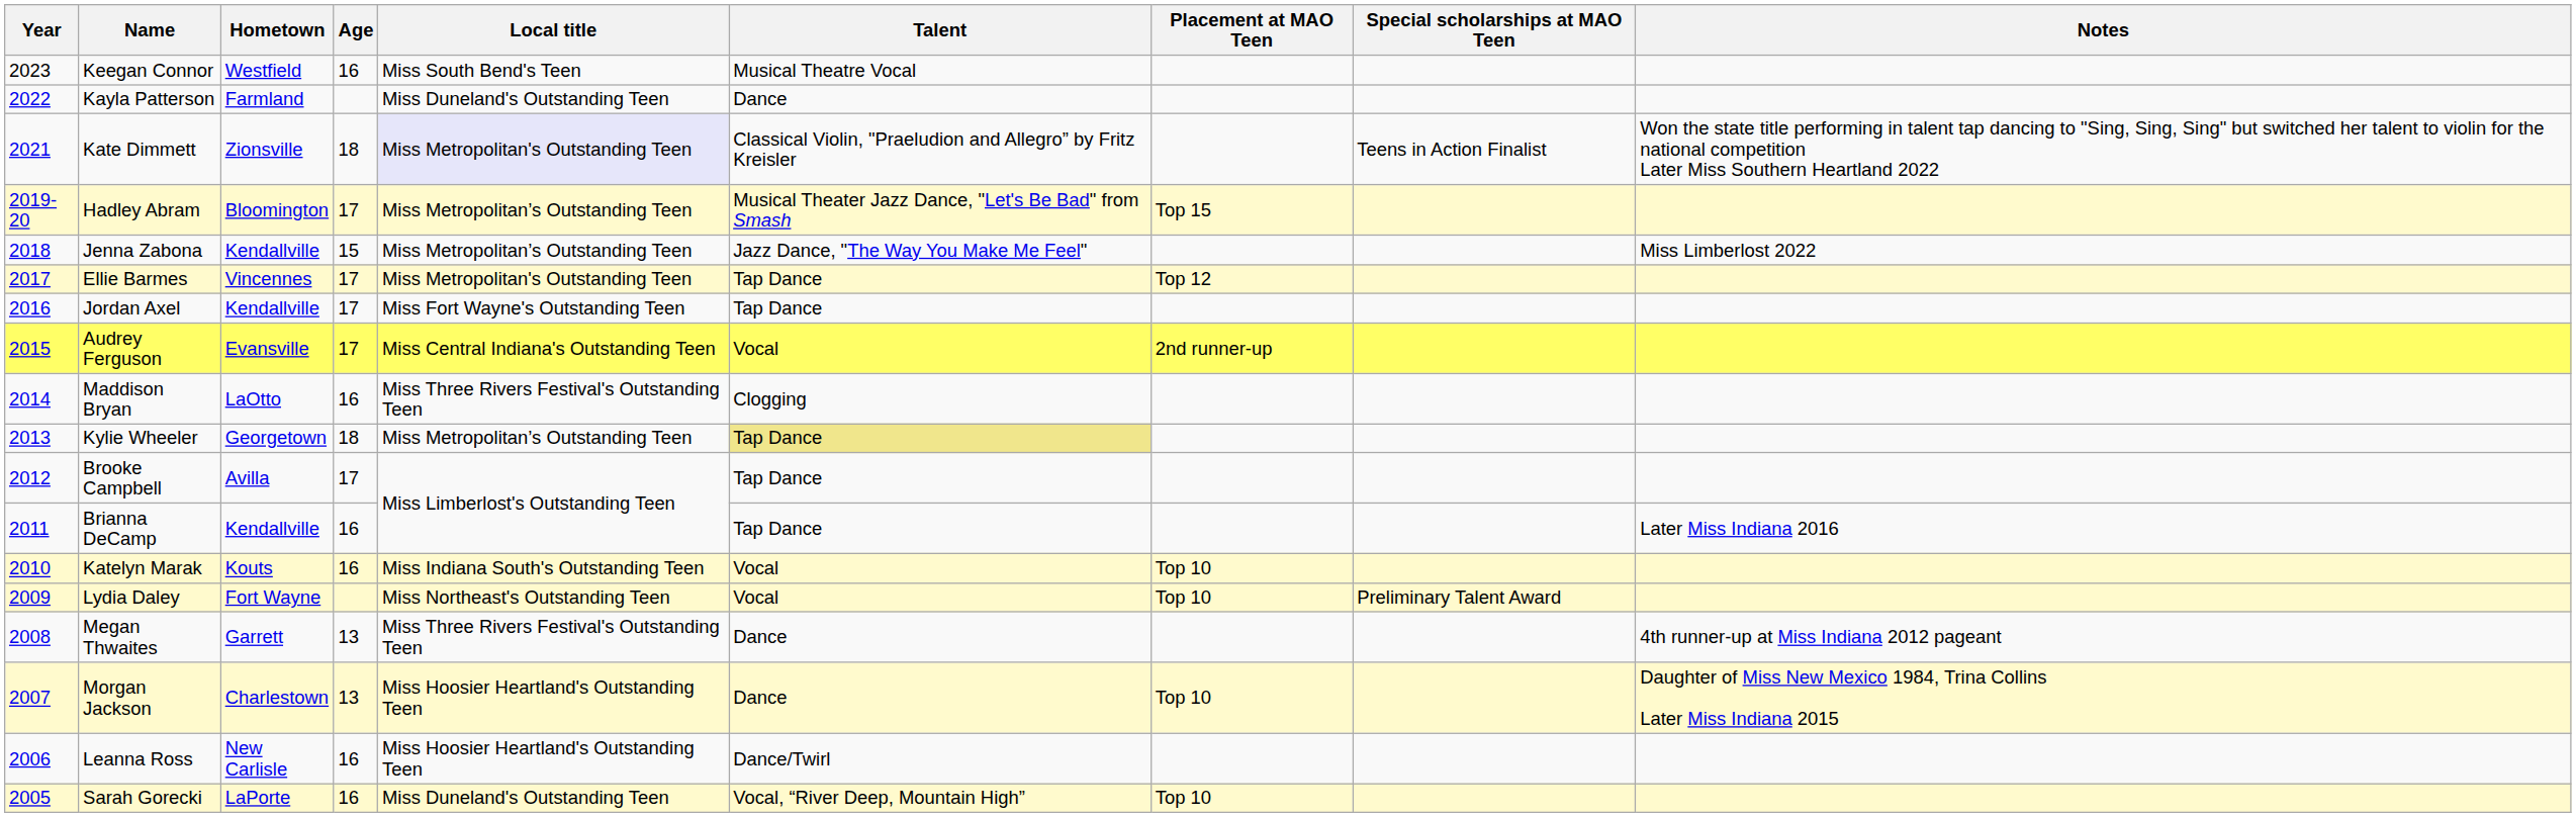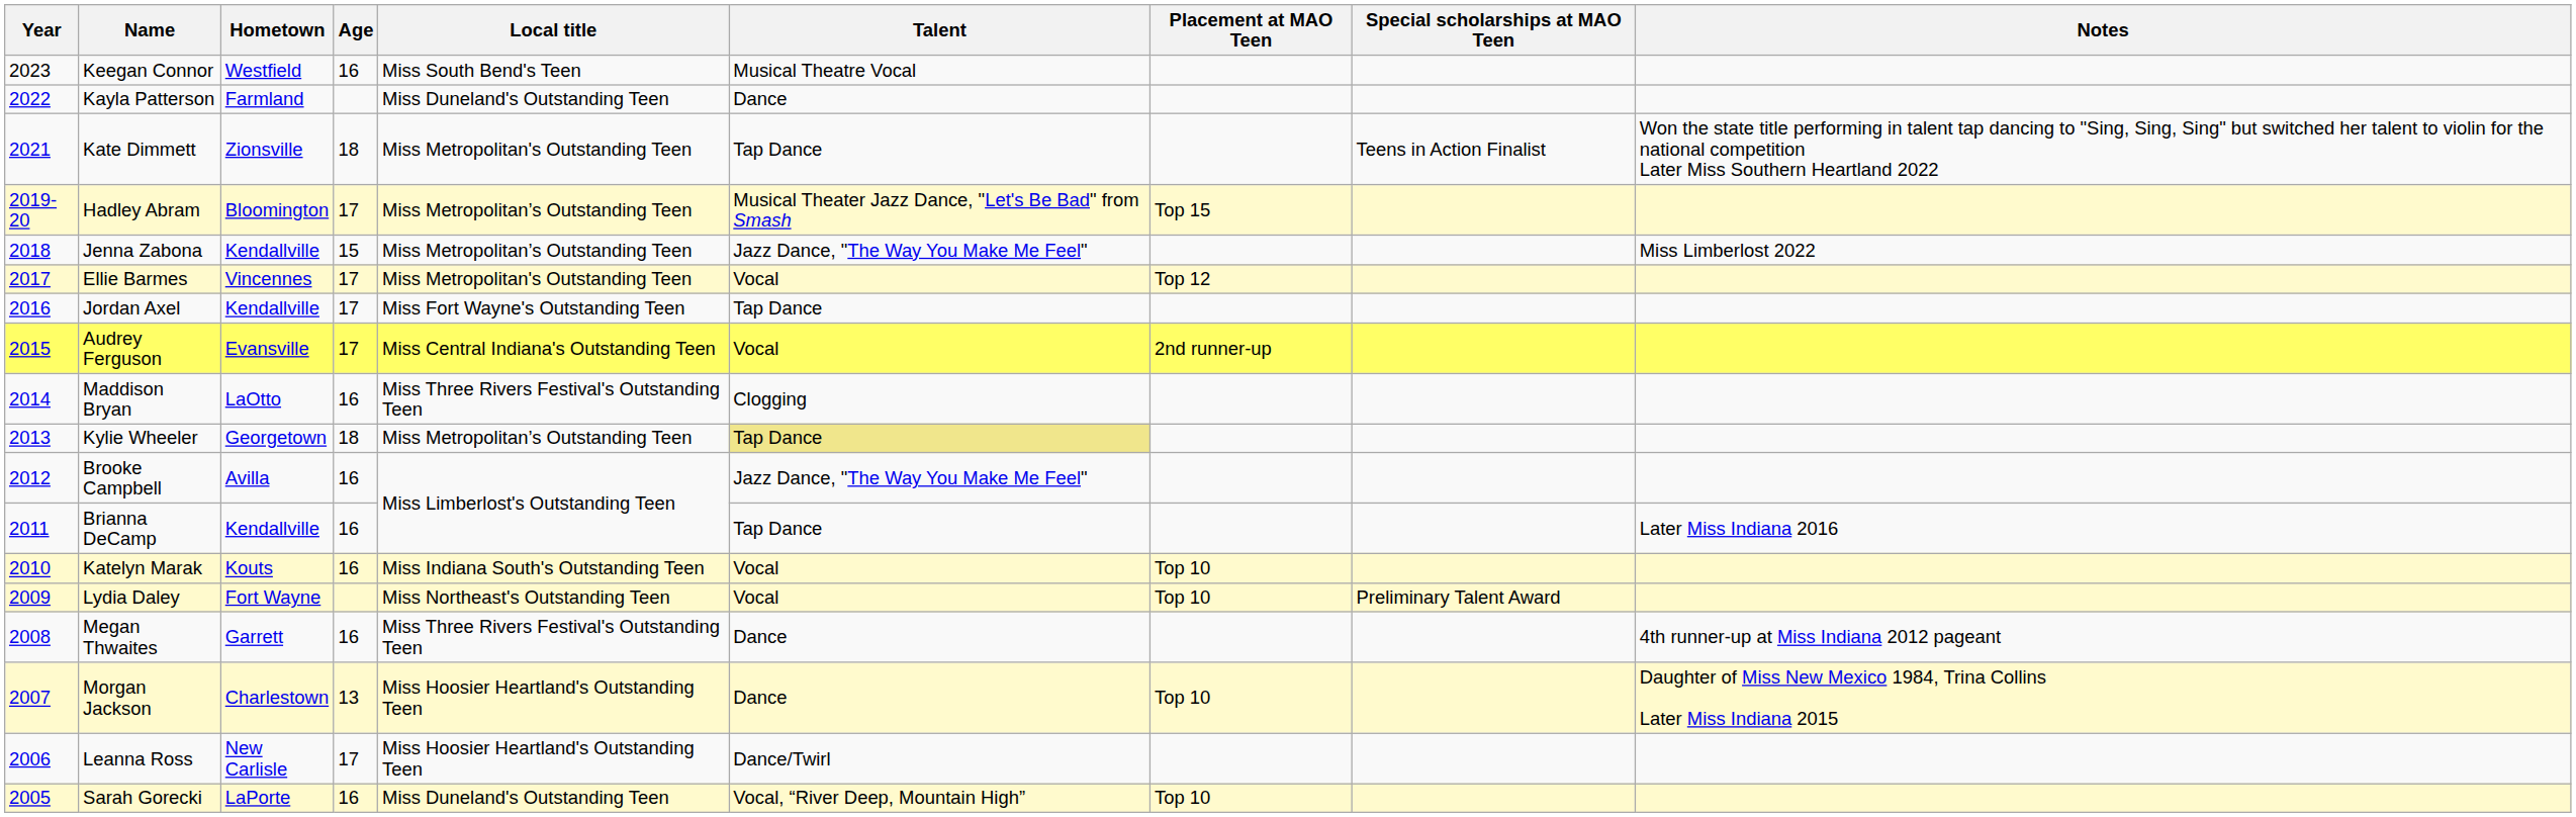 <table class="wikitable sortable"style="width:100%; font-size:90%;">
 <tr>
 <th>Year</th>
 <th>Name</th>
 <th>Hometown</th>
 <th>Age</th>
 <th>Local title</th>
 <th>Talent</th>
 <th>Placement at MAO Teen</th>
 <th>Special scholarships at MAO Teen</th>
 <th>Notes</th>
 </tr>
 <tr>
 <td>2023</td>
 <td>Keegan Connor</td>
 <td><a href='#'>Westfield</a></td>
 <td>16</td>
 <td>Miss South Bend's Teen</td>
 <td>Musical Theatre Vocal</td>
 <td></td>
 <td></td>
 <td></td>
 </tr>
 <tr>
 <td><a href='#'>2022</a></td>
 <td>Kayla Patterson</td>
 <td><a href='#'>Farmland</a></td>
 <td></td>
 <td>Miss Duneland's Outstanding Teen</td>
 <td>Dance</td>
 <td></td>
 <td></td>
 <td></td>
 </tr>
 <tr>
 <td><a href='#'>2021</a></td>
 <td>Kate Dimmett</td>
 <td><a href='#'>Zionsville</a></td>
 <td>18</td>
-<td style="background: lavender;">Miss Metropolitan's Outstanding Teen</td>
-<td>Classical Violin, "Praeludion and Allegro” by Fritz Kreisler</td>
+<td>Miss Metropolitan's Outstanding Teen</td>
+<td>Tap Dance</td>
 <td></td>
 <td>Teens in Action Finalist</td>
 <td>Won the state title performing in talent tap dancing to "Sing, Sing, Sing" but switched her talent to violin for the national competition<br>Later Miss Southern Heartland 2022</td>
 </tr>
 <tr style="background-color:#FFFACD;">
 <td><a href='#'>2019-20</a></td>
 <td>Hadley Abram</td>
 <td><a href='#'>Bloomington</a></td>
 <td>17</td>
 <td>Miss Metropolitan’s Outstanding Teen</td>
 <td>Musical Theater Jazz Dance, "<a href='#'>Let's Be Bad</a>" from <em><a href='#'>Smash</a></em></td>
 <td>Top 15</td>
 <td></td>
 <td></td>
 </tr>
 <tr>
 <td><a href='#'>2018</a></td>
 <td>Jenna Zabona</td>
 <td><a href='#'>Kendallville</a></td>
 <td>15</td>
 <td>Miss Metropolitan’s Outstanding Teen</td>
 <td>Jazz Dance, "<a href='#'>The Way You Make Me Feel</a>"</td>
 <td></td>
 <td></td>
 <td>Miss Limberlost 2022</td>
 </tr>
 <tr style="background-color:#FFFACD;">
 <td><a href='#'>2017</a></td>
 <td>Ellie Barmes</td>
 <td><a href='#'>Vincennes</a></td>
 <td>17</td>
 <td>Miss Metropolitan's Outstanding Teen</td>
-<td>Tap Dance</td>
+<td>Vocal</td>
 <td>Top 12</td>
 <td></td>
 <td></td>
 </tr>
 <tr>
 <td><a href='#'>2016</a></td>
 <td>Jordan Axel</td>
 <td><a href='#'>Kendallville</a></td>
 <td>17</td>
 <td>Miss Fort Wayne's Outstanding Teen</td>
 <td>Tap Dance</td>
 <td></td>
 <td></td>
 <td></td>
 </tr>
 <tr style="background-color:#FFFF66;">
 <td><a href='#'>2015</a></td>
 <td>Audrey Ferguson</td>
 <td><a href='#'>Evansville</a></td>
 <td>17</td>
 <td>Miss Central Indiana's Outstanding Teen</td>
 <td>Vocal</td>
 <td>2nd runner-up</td>
 <td></td>
 <td></td>
 </tr>
 <tr>
 <td><a href='#'>2014</a></td>
 <td>Maddison Bryan</td>
 <td><a href='#'>LaOtto</a></td>
 <td>16</td>
 <td>Miss Three Rivers Festival's Outstanding Teen</td>
 <td>Clogging</td>
 <td></td>
 <td></td>
 <td></td>
 </tr>
 <tr>
 <td><a href='#'>2013</a></td>
 <td>Kylie Wheeler</td>
 <td><a href='#'>Georgetown</a></td>
 <td>18</td>
 <td>Miss Metropolitan’s Outstanding Teen</td>
 <td style="background: khaki;">Tap Dance</td>
 <td></td>
 <td></td>
 <td></td>
 </tr>
 <tr>
 <td><a href='#'>2012</a></td>
 <td>Brooke Campbell</td>
 <td><a href='#'>Avilla</a></td>
-<td>17</td>
+<td>16</td>
 <td rowspan=2>Miss Limberlost's Outstanding Teen</td>
-<td>Tap Dance</td>
+<td>Jazz Dance, "<a href='#'>The Way You Make Me Feel</a>"</td>
 <td></td>
 <td></td>
 <td></td>
 </tr>
 <tr>
 <td><a href='#'>2011</a></td>
 <td>Brianna DeCamp</td>
 <td><a href='#'>Kendallville</a></td>
 <td>16</td>
 <td>Tap Dance</td>
 <td></td>
 <td></td>
 <td>Later <a href='#'>Miss Indiana</a> 2016</td>
 </tr>
 <tr style="background-color:#FFFACD;">
 <td><a href='#'>2010</a></td>
 <td>Katelyn Marak</td>
 <td><a href='#'>Kouts</a></td>
 <td>16</td>
 <td>Miss Indiana South's Outstanding Teen</td>
 <td>Vocal</td>
 <td>Top 10</td>
 <td></td>
 <td></td>
 </tr>
 <tr style="background-color:#FFFACD;">
 <td><a href='#'>2009</a></td>
 <td>Lydia Daley</td>
 <td><a href='#'>Fort Wayne</a></td>
 <td></td>
 <td>Miss Northeast's Outstanding Teen</td>
 <td>Vocal</td>
 <td>Top 10</td>
 <td>Preliminary Talent Award</td>
 <td></td>
 </tr>
 <tr>
 <td><a href='#'>2008</a></td>
 <td>Megan Thwaites</td>
 <td><a href='#'>Garrett</a></td>
-<td>13</td>
+<td>16</td>
 <td>Miss Three Rivers Festival's Outstanding Teen</td>
 <td>Dance</td>
 <td></td>
 <td></td>
 <td>4th runner-up at <a href='#'>Miss Indiana</a> 2012 pageant</td>
 </tr>
 <tr style="background-color:#FFFACD;">
 <td><a href='#'>2007</a></td>
 <td>Morgan Jackson</td>
 <td><a href='#'>Charlestown</a></td>
 <td>13</td>
 <td>Miss Hoosier Heartland's Outstanding Teen</td>
 <td>Dance</td>
 <td>Top 10</td>
 <td></td>
 <td>Daughter of <a href='#'>Miss New Mexico</a> 1984, Trina Collins<br><br>Later <a href='#'>Miss Indiana</a> 2015</td>
 </tr>
 <tr>
 <td><a href='#'>2006</a></td>
 <td>Leanna Ross</td>
 <td><a href='#'>New Carlisle</a></td>
-<td>16</td>
+<td>17</td>
 <td>Miss Hoosier Heartland's Outstanding Teen</td>
 <td>Dance/Twirl</td>
 <td></td>
 <td></td>
 <td></td>
 </tr>
 <tr style="background-color:#FFFACD;">
 <td><a href='#'>2005</a></td>
 <td>Sarah Gorecki</td>
 <td><a href='#'>LaPorte</a></td>
 <td>16</td>
 <td>Miss Duneland's Outstanding Teen</td>
 <td>Vocal, “River Deep, Mountain High”</td>
 <td>Top 10</td>
 <td></td>
 <td></td>
 </tr>
 </table>
